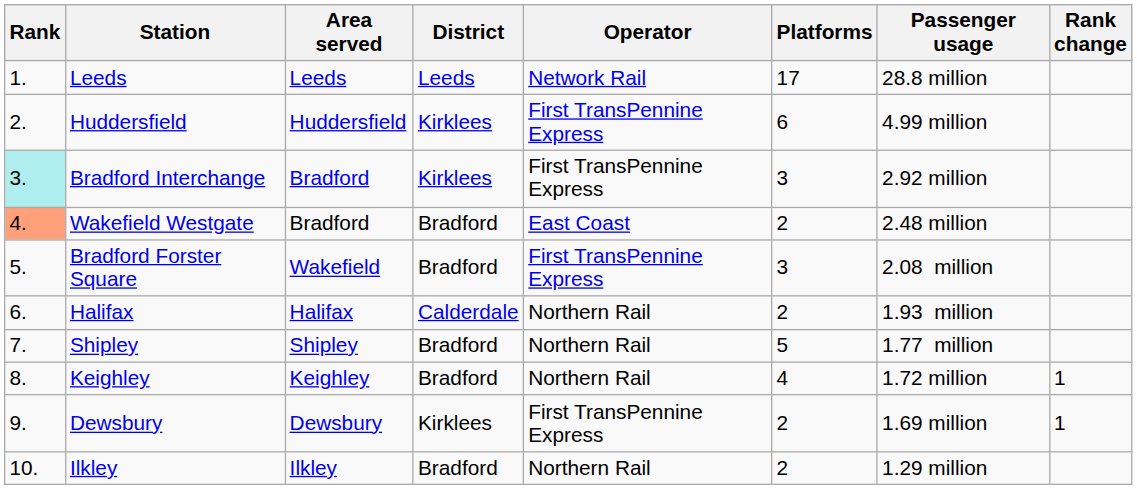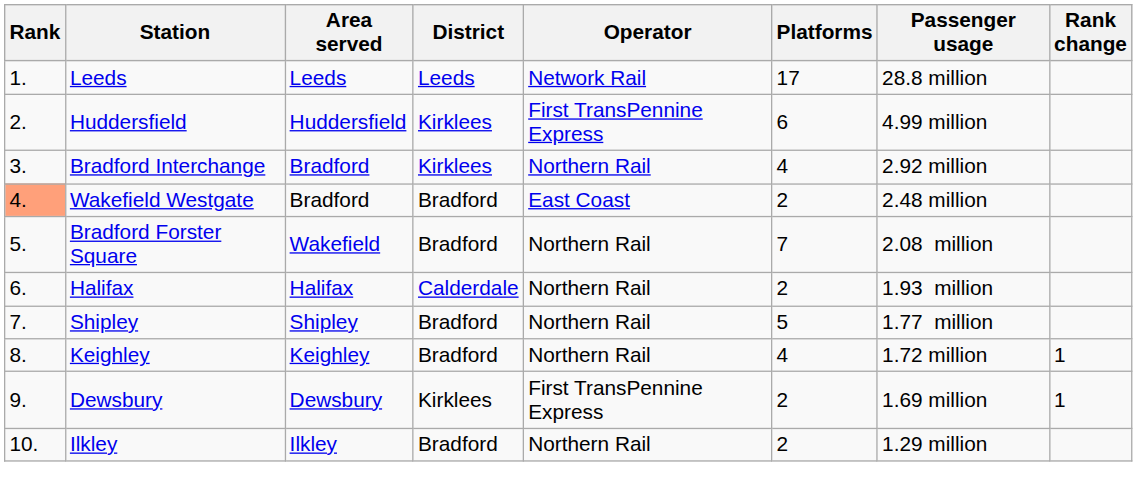 <table class="wikitable sortable"  width= align=center>
 <tr style="background:lightgrey;">
 <th>Rank</th>
 <th>Station</th>
 <th>Area served</th>
 <th>District</th>
 <th>Operator</th>
 <th>Platforms</th>
 <th>Passenger usage</th>
 <th>Rank<br>change</th>
 </tr>
 <tr>
 <td>1.</td>
 <td><a href='#'>Leeds</a></td>
 <td><a href='#'>Leeds</a></td>
 <td><a href='#'>Leeds</a></td>
 <td><a href='#'>Network Rail</a></td>
 <td>17</td>
 <td>28.8 million</td>
 <td></td>
 </tr>
 <tr>
 <td>2.</td>
 <td><a href='#'>Huddersfield</a></td>
 <td><a href='#'>Huddersfield</a></td>
 <td><a href='#'>Kirklees</a></td>
 <td><a href='#'>First TransPennine Express</a></td>
 <td>6</td>
 <td>4.99 million</td>
 <td></td>
 </tr>
 <tr>
-<td style="background: paleturquoise;">3.</td>
+<td>3.</td>
 <td><a href='#'>Bradford Interchange</a></td>
 <td><a href='#'>Bradford</a></td>
 <td><a href='#'>Kirklees</a></td>
-<td>First TransPennine Express</td>
-<td>3</td>
+<td><a href='#'>Northern Rail</a></td>
+<td>4</td>
 <td>2.92 million</td>
 <td></td>
 </tr>
 <tr>
 <td style="background: lightsalmon;">4.</td>
 <td><a href='#'>Wakefield Westgate</a></td>
 <td>Bradford</td>
 <td>Bradford</td>
 <td><a href='#'>East Coast</a></td>
 <td>2</td>
 <td>2.48 million</td>
 <td></td>
 </tr>
 <tr>
 <td>5.</td>
 <td><a href='#'>Bradford Forster Square</a></td>
 <td><a href='#'>Wakefield</a></td>
 <td>Bradford</td>
-<td><a href='#'>First TransPennine Express</a></td>
-<td>3</td>
+<td>Northern Rail</td>
+<td>7</td>
 <td>2.08  million</td>
 <td></td>
 </tr>
 <tr>
 <td>6.</td>
 <td><a href='#'>Halifax</a></td>
 <td><a href='#'>Halifax</a></td>
 <td><a href='#'>Calderdale</a></td>
 <td>Northern Rail</td>
 <td>2</td>
 <td>1.93  million</td>
 <td></td>
 </tr>
 <tr>
 <td>7.</td>
 <td><a href='#'>Shipley</a></td>
 <td><a href='#'>Shipley</a></td>
 <td>Bradford</td>
 <td>Northern Rail</td>
 <td>5</td>
 <td>1.77  million</td>
 <td></td>
 </tr>
 <tr>
 <td>8.</td>
 <td><a href='#'>Keighley</a></td>
 <td><a href='#'>Keighley</a></td>
 <td>Bradford</td>
 <td>Northern Rail</td>
 <td>4</td>
 <td>1.72 million</td>
 <td>1</td>
 </tr>
 <tr>
 <td>9.</td>
 <td><a href='#'>Dewsbury</a></td>
 <td><a href='#'>Dewsbury</a></td>
 <td>Kirklees</td>
 <td>First TransPennine Express</td>
 <td>2</td>
 <td>1.69 million</td>
 <td>1</td>
 </tr>
 <tr>
 <td>10.</td>
 <td><a href='#'>Ilkley</a></td>
 <td><a href='#'>Ilkley</a></td>
 <td>Bradford</td>
 <td>Northern Rail</td>
 <td>2</td>
 <td>1.29 million</td>
 <td></td>
 </tr>
 </table>
